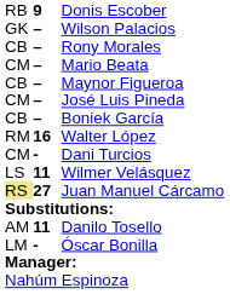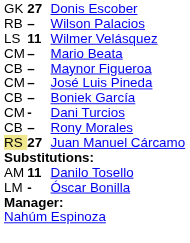 <table style="font-size: 90%" cellspacing="0" cellpadding="0">
 <tr>
 <td colspan=4></td>
 </tr>
 <tr>
 <th width="25"></th>
 <th width="25"></th>
 </tr>
 <tr>
-<td>RB</td>
-<td><strong>9</strong></td>
+<td>GK</td>
+<td><strong>27</strong></td>
 <td> <a href='#'>Donis Escober</a></td>
 </tr>
 <tr>
-<td>GK</td>
+<td>RB</td>
 <td><strong>–</strong></td>
 <td> <a href='#'>Wilson Palacios</a></td>
 </tr>
 <tr>
-<td>CB</td>
-<td><strong>–</strong></td>
-<td> <a href='#'>Rony Morales</a></td>
+<td>LS</td>
+<td><strong>11</strong></td>
+<td> <a href='#'>Wilmer Velásquez</a></td>
 <td></td>
 <td></td>
 </tr>
 <tr>
 <td>CM</td>
 <td><strong>–</strong></td>
 <td> <a href='#'>Mario Beata</a></td>
 </tr>
 <tr>
 <td>CB</td>
 <td><strong>–</strong></td>
 <td> <a href='#'>Maynor Figueroa</a></td>
 </tr>
 <tr>
 <td>CM</td>
 <td><strong>–</strong></td>
 <td> <a href='#'>José Luis Pineda</a></td>
 </tr>
 <tr>
 <td>CB</td>
 <td><strong>–</strong></td>
 <td> <a href='#'>Boniek García</a></td>
 </tr>
 <tr>
-<td>RM</td>
-<td><strong>16</strong></td>
-<td> <a href='#'>Walter López</a></td>
-<td></td>
-<td></td>
-</tr>
-<tr>
 <td>CM</td>
 <td><strong>-</strong></td>
 <td> <a href='#'>Dani Turcios</a></td>
 </tr>
 <tr>
-<td>LS</td>
-<td><strong>11</strong></td>
-<td> <a href='#'>Wilmer Velásquez</a></td>
+<td>CB</td>
+<td><strong>–</strong></td>
+<td> <a href='#'>Rony Morales</a></td>
 <td></td>
 <td></td>
 </tr>
 <tr>
 <td style="background: khaki;">RS</td>
 <td><strong>27</strong></td>
 <td> <a href='#'>Juan Manuel Cárcamo</a></td>
 </tr>
 <tr>
 <td colspan=3><strong>Substitutions:</strong></td>
 </tr>
 <tr>
 <td>AM</td>
 <td><strong>11</strong></td>
 <td> <a href='#'>Danilo Tosello</a></td>
 <td></td>
 <td></td>
 </tr>
 <tr>
 <td>LM</td>
 <td><strong>-</strong></td>
 <td> <a href='#'>Óscar Bonilla</a></td>
 <td></td>
 <td></td>
 </tr>
 <tr>
 <td colspan=3><strong>Manager:</strong></td>
 </tr>
 <tr>
 <td colspan=3> <a href='#'>Nahúm Espinoza</a></td>
 </tr>
 </table>
